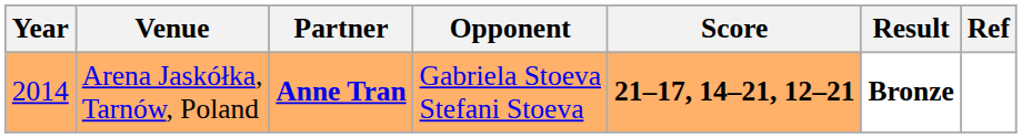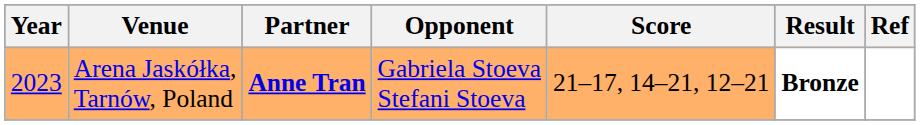 <table class="sortable wikitable" style="font-size: 90%;">
 <tr>
 <th>Year</th>
 <th>Venue</th>
 <th>Partner</th>
 <th>Opponent</th>
 <th>Score</th>
 <th>Result</th>
 <th>Ref</th>
 </tr>
 <tr style="background:#FFB069">
-<td align="center"><a href='#'>2014</a></td>
+<td align="center"><a href='#'>2023</a></td>
 <td align="left"><a href='#'>Arena Jaskółka</a>,<br><a href='#'>Tarnów</a>, Poland</td>
 <td align="left"><strong> <a href='#'>Anne Tran</a></strong></td>
 <td align="left"> <a href='#'>Gabriela Stoeva</a><br> <a href='#'>Stefani Stoeva</a></td>
-<td align="left"><strong>21–17, 14–21, 12–21</strong></td>
+<td align="left">21–17, 14–21, 12–21</td>
 <td style="text-align:left; background:white"> <strong>Bronze</strong></td>
 <td style="text-align:center; background:white"></td>
 </tr>
 </table>
